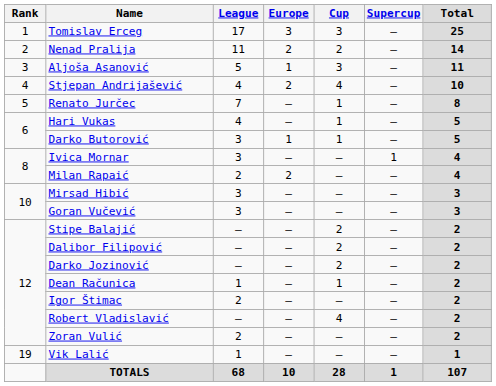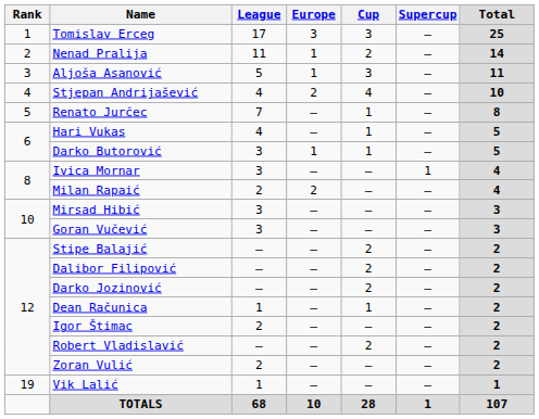 <table class="wikitable" style="font-size: 95%; text-align: center;">
 <tr>
 <th width=40>Rank</th>
 <th width=180>Name</th>
 <th width=50><a href='#'>League</a></th>
 <th width=50><a href='#'>Europe</a></th>
 <th width=50><a href='#'>Cup</a></th>
 <th width=50><a href='#'>Supercup</a></th>
 <th width=70 style="background: #DCDCDC">Total</th>
 </tr>
 <tr>
 <td rowspan=1>1</td>
 <td style="text-align:left;"> <a href='#'>Tomislav Erceg</a></td>
 <td>17</td>
 <td>3</td>
 <td>3</td>
 <td>–</td>
 <th style="background: #DCDCDC"><strong>25</strong></th>
 </tr>
 <tr>
 <td rowspan=1>2</td>
 <td style="text-align:left;"> <a href='#'>Nenad Pralija</a></td>
 <td>11</td>
-<td>2</td>
+<td>1</td>
 <td>2</td>
 <td>–</td>
 <th style="background: #DCDCDC"><strong>14</strong></th>
 </tr>
 <tr>
 <td rowspan=1>3</td>
 <td style="text-align:left;"> <a href='#'>Aljoša Asanović</a></td>
 <td>5</td>
 <td>1</td>
 <td>3</td>
 <td>–</td>
 <th style="background: #DCDCDC"><strong>11</strong></th>
 </tr>
 <tr>
 <td rowspan=1>4</td>
 <td style="text-align:left;"> <a href='#'>Stjepan Andrijašević</a></td>
 <td>4</td>
 <td>2</td>
 <td>4</td>
 <td>–</td>
 <th style="background: #DCDCDC"><strong>10</strong></th>
 </tr>
 <tr>
 <td rowspan=1>5</td>
 <td style="text-align:left;"> <a href='#'>Renato Jurčec</a></td>
 <td>7</td>
 <td>–</td>
 <td>1</td>
 <td>–</td>
 <th style="background: #DCDCDC"><strong>8</strong></th>
 </tr>
 <tr>
 <td rowspan=2>6</td>
 <td style="text-align:left;"> <a href='#'>Hari Vukas</a></td>
 <td>4</td>
 <td>–</td>
 <td>1</td>
 <td>–</td>
 <th style="background: #DCDCDC"><strong>5</strong></th>
 </tr>
 <tr>
 <td style="text-align:left;"> <a href='#'>Darko Butorović</a></td>
 <td>3</td>
 <td>1</td>
 <td>1</td>
 <td>–</td>
 <th style="background: #DCDCDC"><strong>5</strong></th>
 </tr>
 <tr>
 <td rowspan=2>8</td>
 <td style="text-align:left;"> <a href='#'>Ivica Mornar</a></td>
 <td>3</td>
 <td>–</td>
 <td>–</td>
 <td>1</td>
 <th style="background: #DCDCDC"><strong>4</strong></th>
 </tr>
 <tr>
 <td style="text-align:left;"> <a href='#'>Milan Rapaić</a></td>
 <td>2</td>
 <td>2</td>
 <td>–</td>
 <td>–</td>
 <th style="background: #DCDCDC"><strong>4</strong></th>
 </tr>
 <tr>
 <td rowspan=2>10</td>
 <td style="text-align:left;"> <a href='#'>Mirsad Hibić</a></td>
 <td>3</td>
 <td>–</td>
 <td>–</td>
 <td>–</td>
 <th style="background: #DCDCDC"><strong>3</strong></th>
 </tr>
 <tr>
 <td style="text-align:left;"> <a href='#'>Goran Vučević</a></td>
 <td>3</td>
 <td>–</td>
 <td>–</td>
 <td>–</td>
 <th style="background: #DCDCDC"><strong>3</strong></th>
 </tr>
 <tr>
 <td rowspan=7>12</td>
 <td style="text-align:left;"> <a href='#'>Stipe Balajić</a></td>
 <td>–</td>
 <td>–</td>
 <td>2</td>
 <td>–</td>
 <th style="background: #DCDCDC"><strong>2</strong></th>
 </tr>
 <tr>
 <td style="text-align:left;"> <a href='#'>Dalibor Filipović</a></td>
 <td>–</td>
 <td>–</td>
 <td>2</td>
 <td>–</td>
 <th style="background: #DCDCDC"><strong>2</strong></th>
 </tr>
 <tr>
 <td style="text-align:left;"> <a href='#'>Darko Jozinović</a></td>
 <td>–</td>
 <td>–</td>
 <td>2</td>
 <td>–</td>
 <th style="background: #DCDCDC"><strong>2</strong></th>
 </tr>
 <tr>
 <td style="text-align:left;"> <a href='#'>Dean Računica</a></td>
 <td>1</td>
 <td>–</td>
 <td>1</td>
 <td>–</td>
 <th style="background: #DCDCDC"><strong>2</strong></th>
 </tr>
 <tr>
 <td style="text-align:left;"> <a href='#'>Igor Štimac</a></td>
 <td>2</td>
 <td>–</td>
 <td>–</td>
 <td>–</td>
 <th style="background: #DCDCDC"><strong>2</strong></th>
 </tr>
 <tr>
 <td style="text-align:left;"> <a href='#'>Robert Vladislavić</a></td>
 <td>–</td>
 <td>–</td>
-<td>4</td>
+<td>2</td>
 <td>–</td>
 <th style="background: #DCDCDC"><strong>2</strong></th>
 </tr>
 <tr>
 <td style="text-align:left;"> <a href='#'>Zoran Vulić</a></td>
 <td>2</td>
 <td>–</td>
 <td>–</td>
 <td>–</td>
 <th style="background: #DCDCDC"><strong>2</strong></th>
 </tr>
 <tr>
 <td rowspan=1>19</td>
 <td style="text-align:left;"> <a href='#'>Vik Lalić</a></td>
 <td>1</td>
 <td>–</td>
 <td>–</td>
 <td>–</td>
 <th style="background: #DCDCDC"><strong>1</strong></th>
 </tr>
 <tr>
 <td></td>
 <th style="background: #DCDCDC"><strong>TOTALS</strong></th>
 <th style="background: #DCDCDC"><strong>68</strong></th>
 <th style="background: #DCDCDC"><strong>10</strong></th>
 <th style="background: #DCDCDC"><strong>28</strong></th>
 <th style="background: #DCDCDC"><strong>1</strong></th>
 <th style="background: #DCDCDC"><strong>107</strong></th>
 </tr>
 </table>
